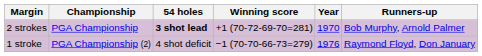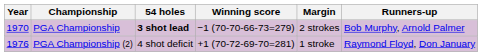 <table class="wikitable">
 <tr>
-<th>Margin</th>
+<th>Year</th>
 <th>Championship</th>
 <th>54 holes</th>
 <th>Winning score</th>
-<th>Year</th>
+<th>Margin</th>
 <th>Runners-up</th>
 </tr>
 <tr style="background:#D8BFD8;">
-<td>2 strokes</td>
+<td><a href='#'>1970</a></td>
 <td><a href='#'>PGA Championship</a></td>
 <td><strong>3 shot lead</strong></td>
-<td>+1 (70-72-69-70=281)</td>
-<td><a href='#'>1970</a></td>
+<td>−1 (70-70-66-73=279)</td>
+<td>2 strokes</td>
 <td> <a href='#'>Bob Murphy</a>,  <a href='#'>Arnold Palmer</a></td>
 </tr>
 <tr style="background:#D8BFD8;">
-<td>1 stroke</td>
+<td><a href='#'>1976</a></td>
 <td><a href='#'>PGA Championship</a> <small>(2)</small></td>
 <td>4 shot deficit</td>
-<td>−1 (70-70-66-73=279)</td>
-<td><a href='#'>1976</a></td>
+<td>+1 (70-72-69-70=281)</td>
+<td>1 stroke</td>
 <td> <a href='#'>Raymond Floyd</a>,  <a href='#'>Don January</a></td>
 </tr>
 </table>
